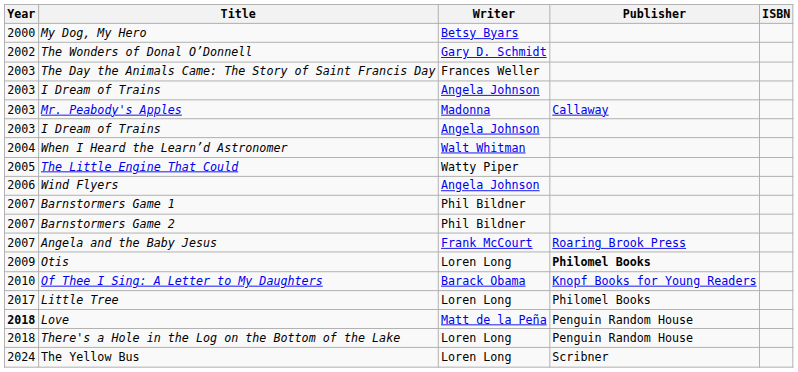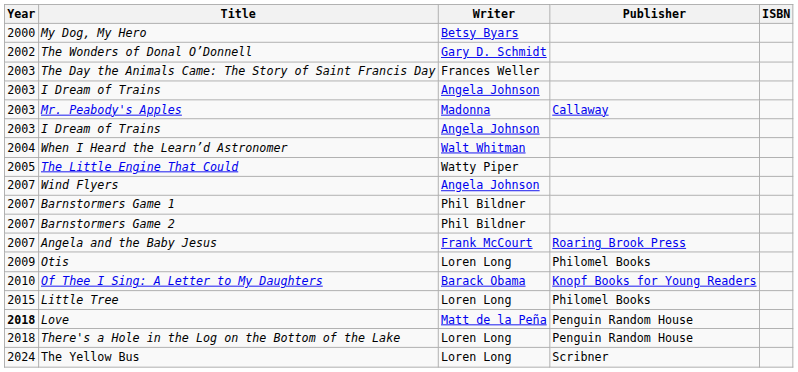 <table class="wikitable sortable">
 <tr>
 <th>Year</th>
 <th>Title</th>
 <th>Writer</th>
 <th>Publisher</th>
 <th>ISBN</th>
 </tr>
 <tr>
 <td>2000</td>
 <td><em>My Dog, My Hero</em></td>
 <td><a href='#'>Betsy Byars</a></td>
 <td></td>
 <td></td>
 </tr>
 <tr>
 <td>2002</td>
 <td><em>The Wonders of Donal O’Donnell</em></td>
 <td><a href='#'>Gary D. Schmidt</a></td>
 <td></td>
 <td></td>
 </tr>
 <tr>
 <td>2003</td>
 <td><em>The Day the Animals Came: The Story of Saint Francis Day</em></td>
 <td>Frances Weller</td>
 <td></td>
 <td></td>
 </tr>
 <tr>
 <td>2003</td>
 <td><em>I Dream of Trains</em></td>
 <td><a href='#'>Angela Johnson</a></td>
 <td></td>
 <td></td>
 </tr>
 <tr>
 <td>2003</td>
 <td><em><a href='#'>Mr. Peabody's Apples</a></em></td>
 <td><a href='#'>Madonna</a></td>
 <td><a href='#'>Callaway</a></td>
 <td></td>
 </tr>
 <tr>
 <td>2003</td>
 <td><em>I Dream of Trains</em></td>
 <td><a href='#'>Angela Johnson</a></td>
 <td></td>
 <td></td>
 </tr>
 <tr>
 <td>2004</td>
 <td><em>When I Heard the Learn’d Astronomer</em></td>
 <td><a href='#'>Walt Whitman</a></td>
 <td></td>
 <td></td>
 </tr>
 <tr>
 <td>2005</td>
 <td><em><a href='#'>The Little Engine That Could</a></em></td>
 <td>Watty Piper</td>
 <td></td>
 <td></td>
 </tr>
 <tr>
-<td>2006</td>
+<td>2007</td>
 <td><em>Wind Flyers</em></td>
 <td><a href='#'>Angela Johnson</a></td>
 <td></td>
 <td></td>
 </tr>
 <tr>
 <td>2007</td>
 <td><em>Barnstormers Game 1</em></td>
 <td>Phil Bildner</td>
 <td></td>
 <td></td>
 </tr>
 <tr>
 <td>2007</td>
 <td><em>Barnstormers Game 2</em></td>
 <td>Phil Bildner</td>
 <td></td>
 <td></td>
 </tr>
 <tr>
 <td>2007</td>
 <td><em>Angela and the Baby Jesus</em></td>
 <td><a href='#'>Frank McCourt</a></td>
 <td><a href='#'>Roaring Brook Press</a></td>
 <td></td>
 </tr>
 <tr>
 <td>2009</td>
 <td><em>Otis</em></td>
 <td>Loren Long</td>
-<td><strong>Philomel Books</strong></td>
+<td>Philomel Books</td>
 <td> </td>
 </tr>
 <tr>
 <td>2010</td>
 <td><em><a href='#'>Of Thee I Sing: A Letter to My Daughters</a></em></td>
 <td><a href='#'>Barack Obama</a></td>
 <td><a href='#'>Knopf Books for Young Readers</a></td>
 <td></td>
 </tr>
 <tr>
-<td>2017</td>
+<td>2015</td>
 <td><em>Little Tree</em></td>
 <td>Loren Long</td>
 <td>Philomel Books</td>
 <td></td>
 </tr>
 <tr>
 <td><strong>2018</strong></td>
 <td><em>Love</em></td>
 <td><a href='#'>Matt de la Peña</a></td>
 <td>Penguin Random House</td>
 <td></td>
 </tr>
 <tr>
 <td>2018</td>
 <td><em>There's a Hole in the Log on the Bottom of the Lake</em></td>
 <td>Loren Long</td>
 <td>Penguin Random House</td>
 <td></td>
 </tr>
 <tr>
 <td>2024</td>
 <td>The Yellow Bus</td>
 <td>Loren Long</td>
 <td>Scribner</td>
 <td></td>
 </tr>
 </table>
